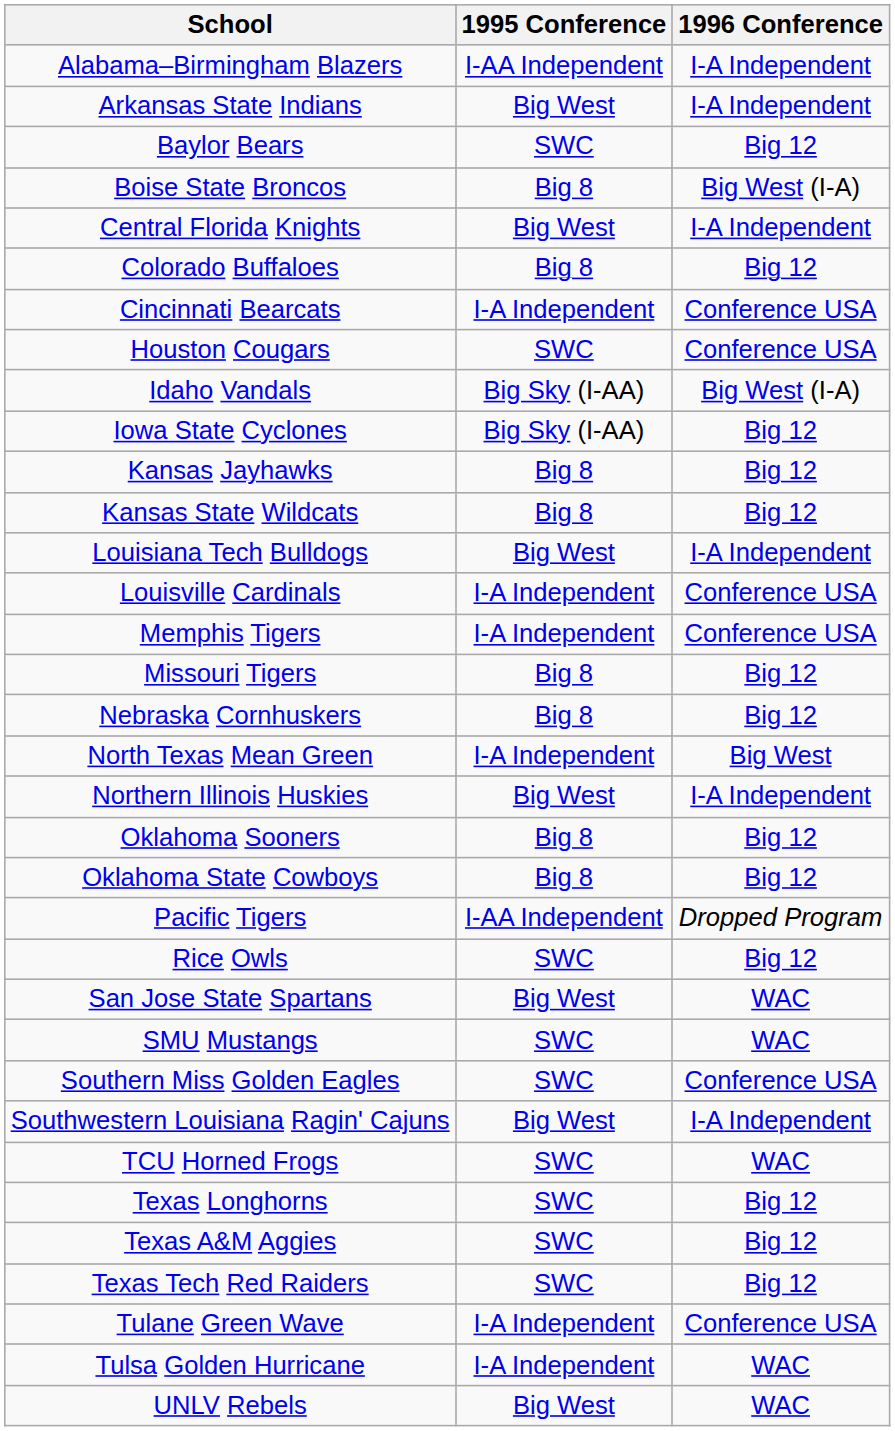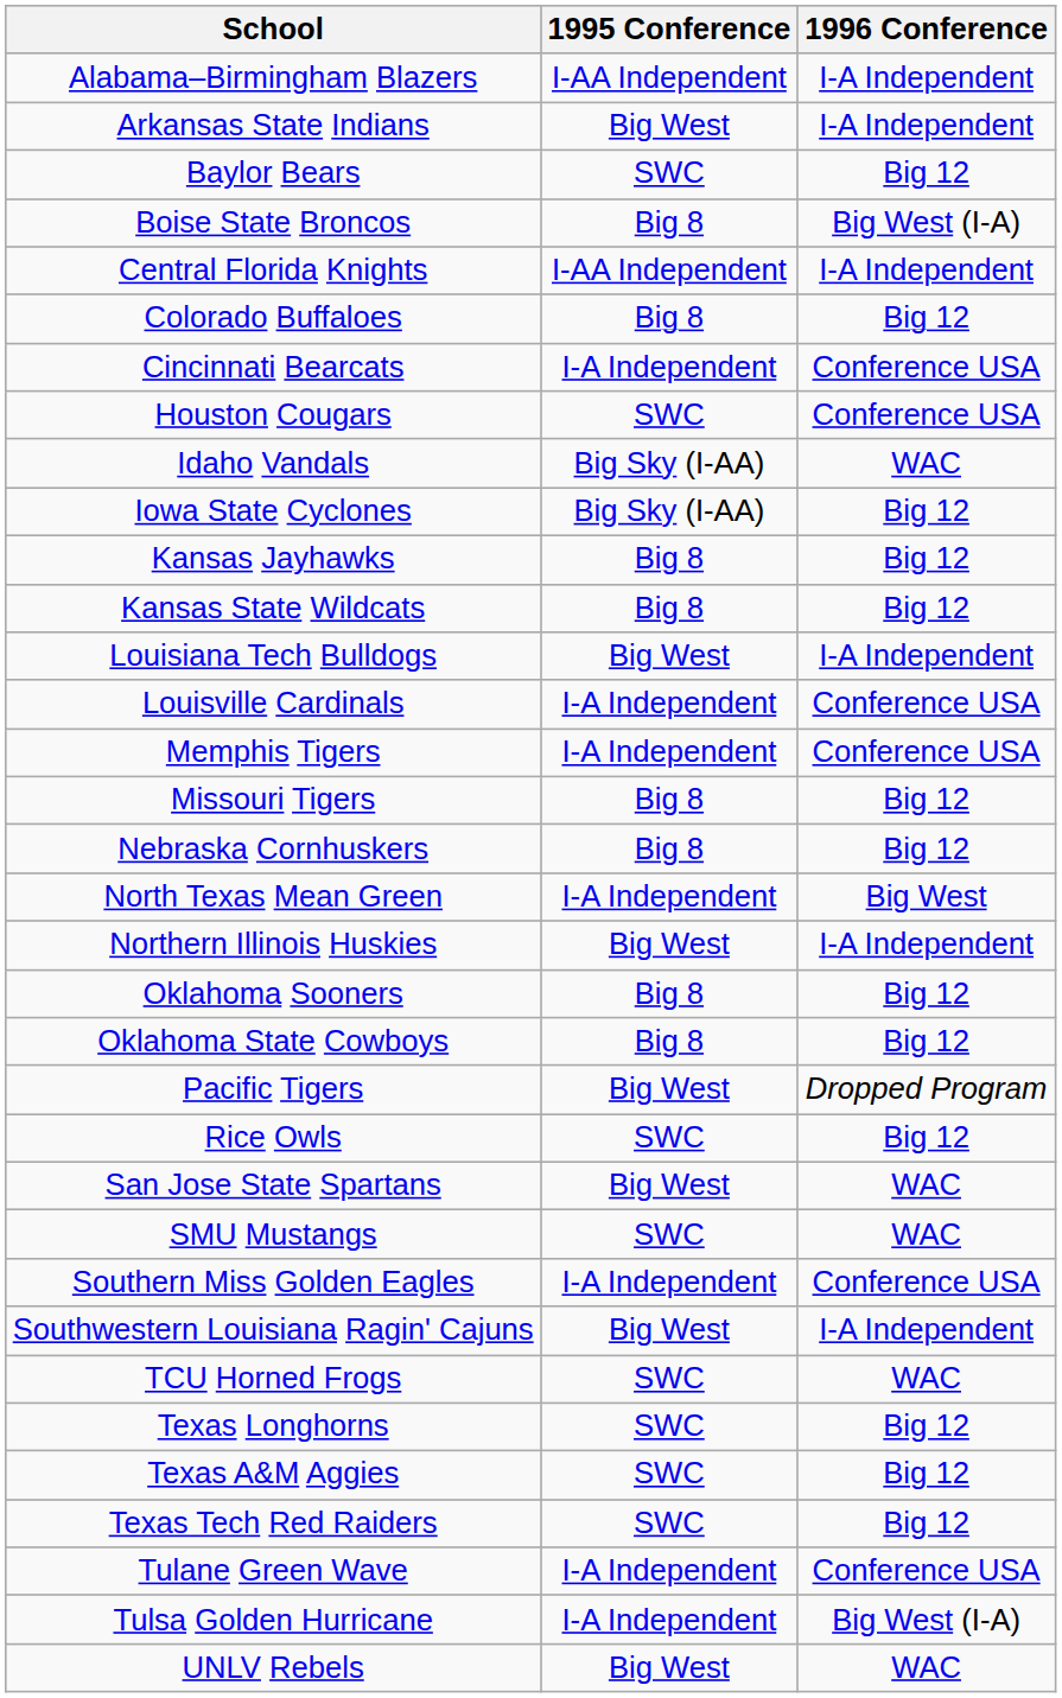 <table class="wikitable sortable">
 <tr>
 <th>School</th>
 <th>1995 Conference</th>
 <th>1996 Conference</th>
 </tr>
 <tr style="text-align:center;">
 <td><a href='#'>Alabama–Birmingham</a> <a href='#'>Blazers</a></td>
 <td><a href='#'>I-AA Independent</a></td>
 <td><a href='#'>I-A Independent</a></td>
 </tr>
 <tr style="text-align:center;">
 <td><a href='#'>Arkansas State</a> <a href='#'>Indians</a></td>
 <td><a href='#'>Big West</a></td>
 <td><a href='#'>I-A Independent</a></td>
 </tr>
 <tr style="text-align:center;">
 <td><a href='#'>Baylor</a> <a href='#'>Bears</a></td>
 <td><a href='#'>SWC</a></td>
 <td><a href='#'>Big 12</a></td>
 </tr>
 <tr style="text-align:center;">
 <td><a href='#'>Boise State</a> <a href='#'>Broncos</a></td>
 <td><a href='#'>Big 8</a></td>
 <td><a href='#'>Big West</a> (I-A)</td>
 </tr>
 <tr style="text-align:center;">
 <td><a href='#'>Central Florida</a> <a href='#'>Knights</a></td>
-<td><a href='#'>Big West</a></td>
+<td><a href='#'>I-AA Independent</a></td>
 <td><a href='#'>I-A Independent</a></td>
 </tr>
 <tr style="text-align:center;">
 <td><a href='#'>Colorado</a> <a href='#'>Buffaloes</a></td>
 <td><a href='#'>Big 8</a></td>
 <td><a href='#'>Big 12</a></td>
 </tr>
 <tr style="text-align:center;">
 <td><a href='#'>Cincinnati</a> <a href='#'>Bearcats</a></td>
 <td><a href='#'>I-A Independent</a></td>
 <td><a href='#'>Conference USA</a></td>
 </tr>
 <tr style="text-align:center;">
 <td><a href='#'>Houston</a> <a href='#'>Cougars</a></td>
 <td><a href='#'>SWC</a></td>
 <td><a href='#'>Conference USA</a></td>
 </tr>
 <tr style="text-align:center;">
 <td><a href='#'>Idaho</a> <a href='#'>Vandals</a></td>
 <td><a href='#'>Big Sky</a> (I-AA)</td>
-<td><a href='#'>Big West</a> (I-A)</td>
+<td><a href='#'>WAC</a></td>
 </tr>
 <tr style="text-align:center;">
 <td><a href='#'>Iowa State</a> <a href='#'>Cyclones</a></td>
 <td><a href='#'>Big Sky</a> (I-AA)</td>
 <td><a href='#'>Big 12</a></td>
 </tr>
 <tr style="text-align:center;">
 <td><a href='#'>Kansas</a> <a href='#'>Jayhawks</a></td>
 <td><a href='#'>Big 8</a></td>
 <td><a href='#'>Big 12</a></td>
 </tr>
 <tr style="text-align:center;">
 <td><a href='#'>Kansas State</a> <a href='#'>Wildcats</a></td>
 <td><a href='#'>Big 8</a></td>
 <td><a href='#'>Big 12</a></td>
 </tr>
 <tr style="text-align:center;">
 <td><a href='#'>Louisiana Tech</a> <a href='#'>Bulldogs</a></td>
 <td><a href='#'>Big West</a></td>
 <td><a href='#'>I-A Independent</a></td>
 </tr>
 <tr style="text-align:center;">
 <td><a href='#'>Louisville</a> <a href='#'>Cardinals</a></td>
 <td><a href='#'>I-A Independent</a></td>
 <td><a href='#'>Conference USA</a></td>
 </tr>
 <tr style="text-align:center;">
 <td><a href='#'>Memphis</a> <a href='#'>Tigers</a></td>
 <td><a href='#'>I-A Independent</a></td>
 <td><a href='#'>Conference USA</a></td>
 </tr>
 <tr style="text-align:center;">
 <td><a href='#'>Missouri</a> <a href='#'>Tigers</a></td>
 <td><a href='#'>Big 8</a></td>
 <td><a href='#'>Big 12</a></td>
 </tr>
 <tr style="text-align:center;">
 <td><a href='#'>Nebraska</a> <a href='#'>Cornhuskers</a></td>
 <td><a href='#'>Big 8</a></td>
 <td><a href='#'>Big 12</a></td>
 </tr>
 <tr style="text-align:center;">
 <td><a href='#'>North Texas</a> <a href='#'>Mean Green</a></td>
 <td><a href='#'>I-A Independent</a></td>
 <td><a href='#'>Big West</a></td>
 </tr>
 <tr style="text-align:center;">
 <td><a href='#'>Northern Illinois</a> <a href='#'>Huskies</a></td>
 <td><a href='#'>Big West</a></td>
 <td><a href='#'>I-A Independent</a></td>
 </tr>
 <tr style="text-align:center;">
 <td><a href='#'>Oklahoma</a> <a href='#'>Sooners</a></td>
 <td><a href='#'>Big 8</a></td>
 <td><a href='#'>Big 12</a></td>
 </tr>
 <tr style="text-align:center;">
 <td><a href='#'>Oklahoma State</a> <a href='#'>Cowboys</a></td>
 <td><a href='#'>Big 8</a></td>
 <td><a href='#'>Big 12</a></td>
 </tr>
 <tr style="text-align:center;">
 <td><a href='#'>Pacific</a> <a href='#'>Tigers</a></td>
-<td><a href='#'>I-AA Independent</a></td>
+<td><a href='#'>Big West</a></td>
 <td><em>Dropped Program</em></td>
 </tr>
 <tr style="text-align:center;">
 <td><a href='#'>Rice</a> <a href='#'>Owls</a></td>
 <td><a href='#'>SWC</a></td>
 <td><a href='#'>Big 12</a></td>
 </tr>
 <tr style="text-align:center;">
 <td><a href='#'>San Jose State</a> <a href='#'>Spartans</a></td>
 <td><a href='#'>Big West</a></td>
 <td><a href='#'>WAC</a></td>
 </tr>
 <tr style="text-align:center;">
 <td><a href='#'>SMU</a> <a href='#'>Mustangs</a></td>
 <td><a href='#'>SWC</a></td>
 <td><a href='#'>WAC</a></td>
 </tr>
 <tr style="text-align:center;">
 <td><a href='#'>Southern Miss</a> <a href='#'>Golden Eagles</a></td>
-<td><a href='#'>SWC</a></td>
+<td><a href='#'>I-A Independent</a></td>
 <td><a href='#'>Conference USA</a></td>
 </tr>
 <tr style="text-align:center;">
 <td><a href='#'>Southwestern Louisiana</a> <a href='#'>Ragin' Cajuns</a></td>
 <td><a href='#'>Big West</a></td>
 <td><a href='#'>I-A Independent</a></td>
 </tr>
 <tr style="text-align:center;">
 <td><a href='#'>TCU</a> <a href='#'>Horned Frogs</a></td>
 <td><a href='#'>SWC</a></td>
 <td><a href='#'>WAC</a></td>
 </tr>
 <tr style="text-align:center;">
 <td><a href='#'>Texas</a> <a href='#'>Longhorns</a></td>
 <td><a href='#'>SWC</a></td>
 <td><a href='#'>Big 12</a></td>
 </tr>
 <tr style="text-align:center;">
 <td><a href='#'>Texas A&M</a> <a href='#'>Aggies</a></td>
 <td><a href='#'>SWC</a></td>
 <td><a href='#'>Big 12</a></td>
 </tr>
 <tr style="text-align:center;">
 <td><a href='#'>Texas Tech</a> <a href='#'>Red Raiders</a></td>
 <td><a href='#'>SWC</a></td>
 <td><a href='#'>Big 12</a></td>
 </tr>
 <tr style="text-align:center;">
 <td><a href='#'>Tulane</a> <a href='#'>Green Wave</a></td>
 <td><a href='#'>I-A Independent</a></td>
 <td><a href='#'>Conference USA</a></td>
 </tr>
 <tr style="text-align:center;">
 <td><a href='#'>Tulsa</a> <a href='#'>Golden Hurricane</a></td>
 <td><a href='#'>I-A Independent</a></td>
-<td><a href='#'>WAC</a></td>
+<td><a href='#'>Big West</a> (I-A)</td>
 </tr>
 <tr style="text-align:center;">
 <td><a href='#'>UNLV</a> <a href='#'>Rebels</a></td>
 <td><a href='#'>Big West</a></td>
 <td><a href='#'>WAC</a></td>
 </tr>
 </table>
